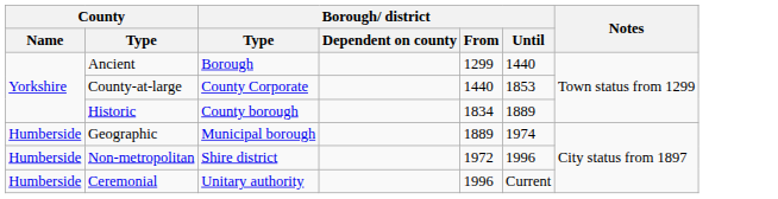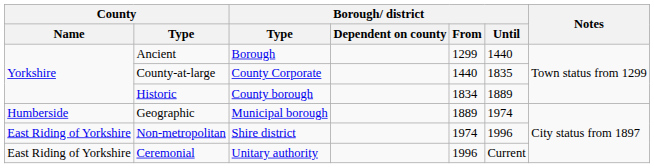 <table class="wikitable">
 <tr>
 <th colspan=2>County</th>
 <th colspan=4>Borough/ district</th>
 <th rowspan=2>Notes</th>
 </tr>
 <tr>
 <th>Name</th>
 <th>Type</th>
 <th>Type</th>
 <th>Dependent on county</th>
 <th>From</th>
 <th>Until</th>
 </tr>
 <tr>
 <td rowspan=3><a href='#'>Yorkshire</a></td>
 <td>Ancient</td>
 <td><a href='#'>Borough</a></td>
 <td></td>
 <td>1299</td>
 <td>1440</td>
 <td rowspan=3>Town status from 1299</td>
 </tr>
 <tr>
 <td>County-at-large</td>
 <td><a href='#'>County Corporate</a></td>
 <td></td>
 <td>1440</td>
-<td>1853</td>
+<td>1835</td>
 </tr>
 <tr>
 <td><a href='#'>Historic</a></td>
 <td><a href='#'>County borough</a></td>
 <td></td>
 <td>1834</td>
 <td>1889</td>
 </tr>
 <tr>
 <td><a href='#'>Humberside</a></td>
 <td>Geographic</td>
 <td><a href='#'>Municipal borough</a></td>
 <td></td>
 <td>1889</td>
 <td>1974</td>
 <td rowspan=3>City status from 1897</td>
 </tr>
 <tr>
-<td><a href='#'>Humberside</a></td>
+<td><a href='#'>East Riding of Yorkshire</a></td>
 <td><a href='#'>Non-metropolitan</a></td>
 <td><a href='#'>Shire district</a></td>
 <td></td>
-<td>1972</td>
+<td>1974</td>
 <td>1996</td>
 </tr>
 <tr>
-<td><a href='#'>Humberside</a></td>
+<td>East Riding of Yorkshire</td>
 <td><a href='#'>Ceremonial</a></td>
 <td><a href='#'>Unitary authority</a></td>
 <td></td>
 <td>1996</td>
 <td>Current</td>
 </tr>
 </table>
